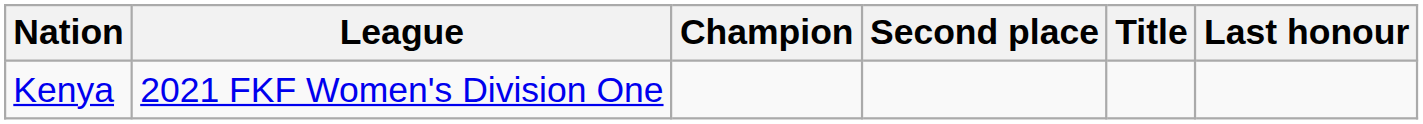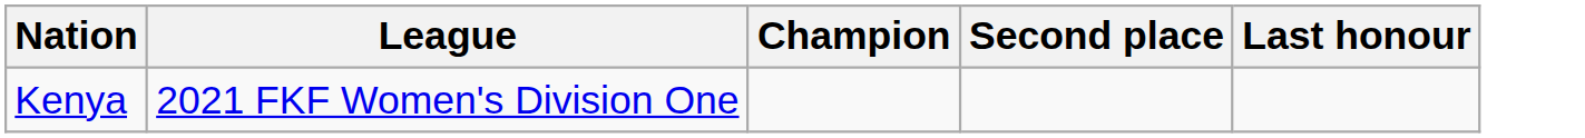 <table class="wikitable sortable">
 <tr>
 <th>Nation</th>
 <th>League</th>
 <th>Champion</th>
 <th>Second place</th>
-<th data-sort-type="number">Title</th>
 <th>Last honour</th>
 </tr>
 <tr>
 <td> <a href='#'>Kenya</a></td>
 <td><a href='#'>2021 FKF Women's Division One</a></td>
 <td></td>
 <td></td>
 <td></td>
-<td></td>
 </tr>
 </table>
